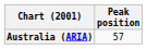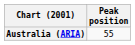 <table class="wikitable plainrowheaders">
 <tr>
 <th>Chart (2001)</th>
 <th>Peak<br>position</th>
 </tr>
 <tr>
 <th scope="row">Australia (<a href='#'>ARIA</a>)</th>
-<td align="center">57</td>
+<td align="center">55</td>
 </tr>
 </table>
